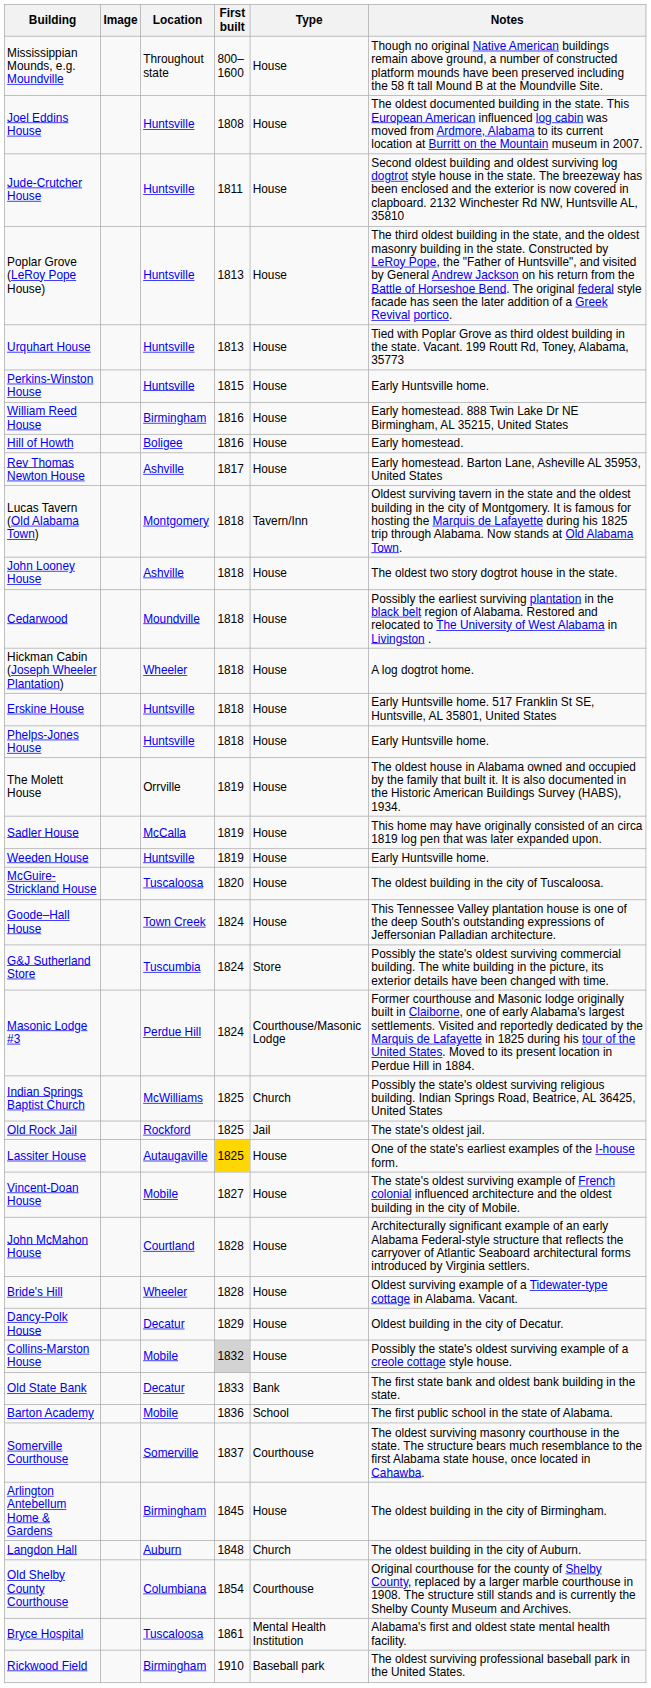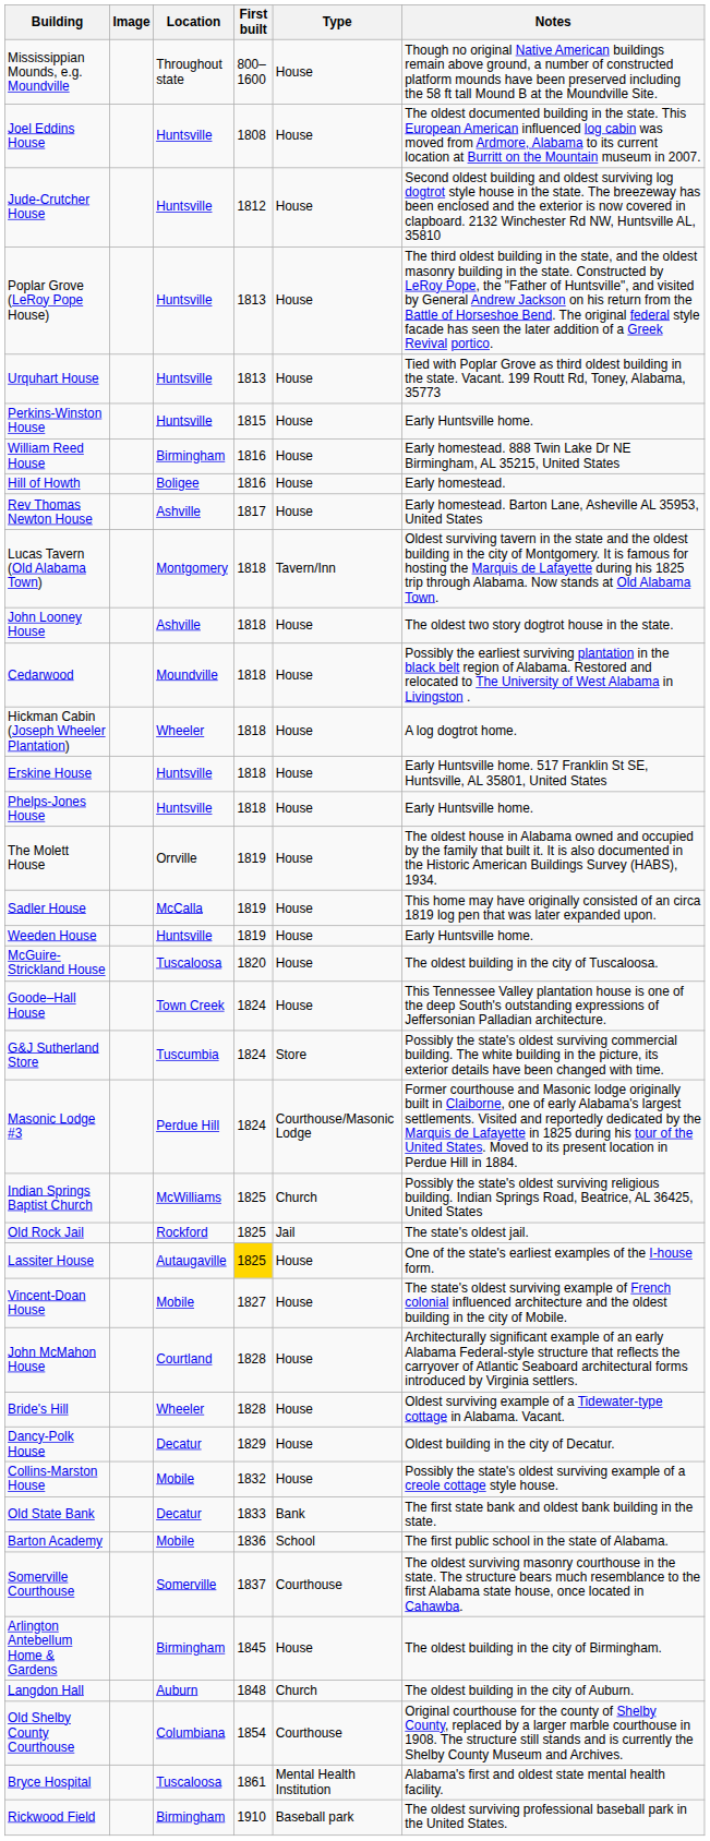 <table class="wikitable sortable">
 <tr>
 <th>Building</th>
 <th>Image</th>
 <th>Location</th>
 <th>First built</th>
 <th>Type</th>
 <th>Notes</th>
 </tr>
 <tr>
 <td>Mississippian Mounds, e.g. <a href='#'>Moundville</a></td>
 <td></td>
 <td>Throughout state</td>
 <td>800–1600</td>
 <td>House</td>
 <td>Though no original <a href='#'>Native American</a> buildings remain above ground, a number of constructed platform mounds have been preserved including the 58 ft tall Mound B at the Moundville Site.</td>
 </tr>
 <tr>
 <td><a href='#'>Joel Eddins House</a></td>
 <td></td>
 <td><a href='#'>Huntsville</a></td>
 <td>1808</td>
 <td>House</td>
 <td>The oldest documented building in the state. This <a href='#'>European American</a> influenced <a href='#'>log cabin</a> was moved from <a href='#'>Ardmore, Alabama</a> to its current location at <a href='#'>Burritt on the Mountain</a> museum in 2007.</td>
 </tr>
 <tr>
 <td><a href='#'>Jude-Crutcher House</a></td>
 <td></td>
 <td><a href='#'>Huntsville</a></td>
-<td>1811</td>
+<td>1812</td>
 <td>House</td>
 <td>Second oldest building and oldest surviving log <a href='#'>dogtrot</a> style house in the state. The breezeway has been enclosed and the exterior is now covered in clapboard. 2132 Winchester Rd NW, Huntsville AL, 35810</td>
 </tr>
 <tr>
 <td>Poplar Grove (<a href='#'>LeRoy Pope</a> House)</td>
 <td></td>
 <td><a href='#'>Huntsville</a></td>
 <td>1813</td>
 <td>House</td>
 <td>The third oldest building in the state, and the oldest masonry building in the state. Constructed by <a href='#'>LeRoy Pope</a>, the "Father of Huntsville", and visited by General <a href='#'>Andrew Jackson</a> on his return from the <a href='#'>Battle of Horseshoe Bend</a>. The original <a href='#'>federal</a> style facade has seen the later addition of a <a href='#'>Greek Revival</a> <a href='#'>portico</a>.</td>
 </tr>
 <tr>
 <td><a href='#'>Urquhart House</a></td>
 <td></td>
 <td><a href='#'>Huntsville</a></td>
 <td>1813</td>
 <td>House</td>
 <td>Tied with Poplar Grove as third oldest building in the state. Vacant. 199 Routt Rd, Toney, Alabama, 35773</td>
 </tr>
 <tr>
 <td><a href='#'>Perkins-Winston House</a></td>
 <td></td>
 <td><a href='#'>Huntsville</a></td>
 <td>1815</td>
 <td>House</td>
 <td>Early Huntsville home.</td>
 </tr>
 <tr>
 <td><a href='#'>William Reed House</a></td>
 <td></td>
 <td><a href='#'>Birmingham</a></td>
 <td>1816</td>
 <td>House</td>
 <td>Early homestead. 888 Twin Lake Dr NE Birmingham, AL 35215, United States</td>
 </tr>
 <tr>
 <td><a href='#'>Hill of Howth</a></td>
 <td></td>
 <td><a href='#'>Boligee</a></td>
 <td>1816</td>
 <td>House</td>
 <td>Early homestead.</td>
 </tr>
 <tr>
 <td><a href='#'>Rev Thomas Newton House</a></td>
 <td></td>
 <td><a href='#'>Ashville</a></td>
 <td>1817</td>
 <td>House</td>
 <td>Early homestead. Barton Lane, Asheville AL 35953, United States</td>
 </tr>
 <tr>
 <td>Lucas Tavern (<a href='#'>Old Alabama Town</a>)</td>
 <td></td>
 <td><a href='#'>Montgomery</a></td>
 <td>1818</td>
 <td>Tavern/Inn</td>
 <td>Oldest surviving tavern in the state and the oldest building in the city of Montgomery. It is famous for hosting the <a href='#'>Marquis de Lafayette</a> during his 1825 trip through Alabama.  Now stands at <a href='#'>Old Alabama Town</a>.</td>
 </tr>
 <tr>
 <td><a href='#'>John Looney House</a></td>
 <td></td>
 <td><a href='#'>Ashville</a></td>
 <td>1818</td>
 <td>House</td>
 <td>The oldest two story dogtrot house in the state.</td>
 </tr>
 <tr>
 <td><a href='#'>Cedarwood</a></td>
 <td></td>
 <td><a href='#'>Moundville</a></td>
 <td>1818</td>
 <td>House</td>
 <td>Possibly the earliest surviving <a href='#'>plantation</a> in the <a href='#'>black belt</a> region of Alabama. Restored and relocated to <a href='#'>The University of West Alabama</a> in <a href='#'>Livingston</a> .</td>
 </tr>
 <tr>
 <td>Hickman Cabin (<a href='#'>Joseph Wheeler Plantation</a>)</td>
 <td></td>
 <td><a href='#'>Wheeler</a></td>
 <td>1818</td>
 <td>House</td>
 <td>A log dogtrot home.</td>
 </tr>
 <tr>
 <td><a href='#'>Erskine House</a></td>
 <td></td>
 <td><a href='#'>Huntsville</a></td>
 <td>1818</td>
 <td>House</td>
 <td>Early Huntsville home. 517 Franklin St SE, Huntsville, AL 35801, United States</td>
 </tr>
 <tr>
 <td><a href='#'>Phelps-Jones House</a></td>
 <td></td>
 <td><a href='#'>Huntsville</a></td>
 <td>1818</td>
 <td>House</td>
 <td>Early Huntsville home.</td>
 </tr>
 <tr>
 <td>The Molett House</td>
 <td></td>
 <td>Orrville</td>
 <td>1819</td>
 <td>House</td>
 <td>The oldest house in Alabama owned and occupied by the family that built it. It is also documented in the Historic American Buildings Survey (HABS), 1934.</td>
 </tr>
 <tr>
 <td><a href='#'>Sadler House</a></td>
 <td></td>
 <td><a href='#'>McCalla</a></td>
 <td>1819</td>
 <td>House</td>
 <td>This home may have originally consisted of an circa 1819 log pen that was later expanded upon.</td>
 </tr>
 <tr>
 <td><a href='#'>Weeden House</a></td>
 <td></td>
 <td><a href='#'>Huntsville</a></td>
 <td>1819</td>
 <td>House</td>
 <td>Early Huntsville home.</td>
 </tr>
 <tr>
 <td><a href='#'>McGuire-Strickland House</a></td>
 <td></td>
 <td><a href='#'>Tuscaloosa</a></td>
 <td>1820</td>
 <td>House</td>
 <td>The oldest building in the city of Tuscaloosa.</td>
 </tr>
 <tr>
 <td><a href='#'>Goode–Hall House</a></td>
 <td></td>
 <td><a href='#'>Town Creek</a></td>
 <td>1824</td>
 <td>House</td>
 <td>This Tennessee Valley plantation house is one of the deep South's outstanding expressions of Jeffersonian Palladian architecture.</td>
 </tr>
 <tr>
 <td><a href='#'>G&J Sutherland Store</a></td>
 <td></td>
 <td><a href='#'>Tuscumbia</a></td>
 <td>1824</td>
 <td>Store</td>
 <td>Possibly the state's oldest surviving commercial building. The white building in the picture, its exterior details have been changed with time.</td>
 </tr>
 <tr>
 <td><a href='#'>Masonic Lodge #3</a></td>
 <td></td>
 <td><a href='#'>Perdue Hill</a></td>
 <td>1824</td>
 <td>Courthouse/Masonic Lodge</td>
 <td>Former courthouse and Masonic lodge originally built in <a href='#'>Claiborne</a>, one of early Alabama's largest settlements. Visited and reportedly dedicated by the <a href='#'>Marquis de Lafayette</a> in 1825 during his <a href='#'>tour of the United States</a>. Moved to its present location in Perdue Hill in 1884.</td>
 </tr>
 <tr>
 <td><a href='#'>Indian Springs Baptist Church</a></td>
 <td></td>
 <td><a href='#'>McWilliams</a></td>
 <td>1825</td>
 <td>Church</td>
 <td>Possibly the state's oldest surviving religious building.  Indian Springs Road, Beatrice, AL 36425, United States</td>
 </tr>
 <tr>
 <td><a href='#'>Old Rock Jail</a></td>
 <td></td>
 <td><a href='#'>Rockford</a></td>
 <td>1825</td>
 <td>Jail</td>
 <td>The state's oldest jail.</td>
 </tr>
 <tr>
 <td><a href='#'>Lassiter House</a></td>
 <td></td>
 <td><a href='#'>Autaugaville</a></td>
 <td style="background: gold;">1825</td>
 <td>House</td>
 <td>One of the state's earliest examples of the <a href='#'>I-house</a> form.</td>
 </tr>
 <tr>
 <td><a href='#'>Vincent-Doan House</a></td>
 <td></td>
 <td><a href='#'>Mobile</a></td>
 <td>1827</td>
 <td>House</td>
 <td>The state's oldest surviving example of <a href='#'>French colonial</a> influenced architecture and the oldest building in the city of Mobile.</td>
 </tr>
 <tr>
 <td><a href='#'>John McMahon House</a></td>
 <td></td>
 <td><a href='#'>Courtland</a></td>
 <td>1828</td>
 <td>House</td>
 <td>Architecturally significant example of an early Alabama Federal-style structure that reflects the carryover of Atlantic Seaboard architectural forms introduced by Virginia settlers.</td>
 </tr>
 <tr>
 <td><a href='#'>Bride's Hill</a></td>
 <td></td>
 <td><a href='#'>Wheeler</a></td>
 <td>1828</td>
 <td>House</td>
 <td>Oldest surviving example of a <a href='#'>Tidewater-type cottage</a> in Alabama. Vacant.</td>
 </tr>
 <tr>
 <td><a href='#'>Dancy-Polk House</a></td>
 <td></td>
 <td><a href='#'>Decatur</a></td>
 <td>1829</td>
 <td>House</td>
 <td>Oldest building in the city of Decatur.</td>
 </tr>
 <tr>
 <td><a href='#'>Collins-Marston House</a></td>
 <td></td>
 <td><a href='#'>Mobile</a></td>
-<td style="background: lightgrey;">1832</td>
+<td>1832</td>
 <td>House</td>
 <td>Possibly the state's oldest surviving example of a <a href='#'>creole cottage</a> style house.</td>
 </tr>
 <tr>
 <td><a href='#'>Old State Bank</a></td>
 <td></td>
 <td><a href='#'>Decatur</a></td>
 <td>1833</td>
 <td>Bank</td>
 <td>The first state bank and oldest bank building in the state.</td>
 </tr>
 <tr>
 <td><a href='#'>Barton Academy</a></td>
 <td></td>
 <td><a href='#'>Mobile</a></td>
 <td>1836</td>
 <td>School</td>
 <td>The first public school in the state of Alabama.</td>
 </tr>
 <tr>
 <td><a href='#'>Somerville Courthouse</a></td>
 <td></td>
 <td><a href='#'>Somerville</a></td>
 <td>1837</td>
 <td>Courthouse</td>
 <td>The oldest surviving masonry courthouse in the state. The structure bears much resemblance to the first Alabama state house, once located in <a href='#'>Cahawba</a>.</td>
 </tr>
 <tr>
 <td><a href='#'>Arlington Antebellum Home & Gardens</a></td>
 <td></td>
 <td><a href='#'>Birmingham</a></td>
 <td>1845</td>
 <td>House</td>
 <td>The oldest building in the city of Birmingham.</td>
 </tr>
 <tr>
 <td><a href='#'>Langdon Hall</a></td>
 <td></td>
 <td><a href='#'>Auburn</a></td>
 <td>1848</td>
 <td>Church</td>
 <td>The oldest building in the city of Auburn.</td>
 </tr>
 <tr>
 <td><a href='#'>Old Shelby County Courthouse</a></td>
 <td></td>
 <td><a href='#'>Columbiana</a></td>
 <td>1854</td>
 <td>Courthouse</td>
 <td>Original courthouse for the county of <a href='#'>Shelby County</a>, replaced by a larger marble courthouse in 1908. The structure still stands and is currently the Shelby County Museum and Archives.</td>
 </tr>
 <tr>
 <td><a href='#'>Bryce Hospital</a></td>
 <td></td>
 <td><a href='#'>Tuscaloosa</a></td>
 <td>1861</td>
 <td>Mental Health Institution</td>
 <td>Alabama's first and oldest state mental health facility.</td>
 </tr>
 <tr>
 <td><a href='#'>Rickwood Field</a></td>
 <td></td>
 <td><a href='#'>Birmingham</a></td>
 <td>1910</td>
 <td>Baseball park</td>
 <td>The oldest surviving professional baseball park in the United States.</td>
 </tr>
 </table>
